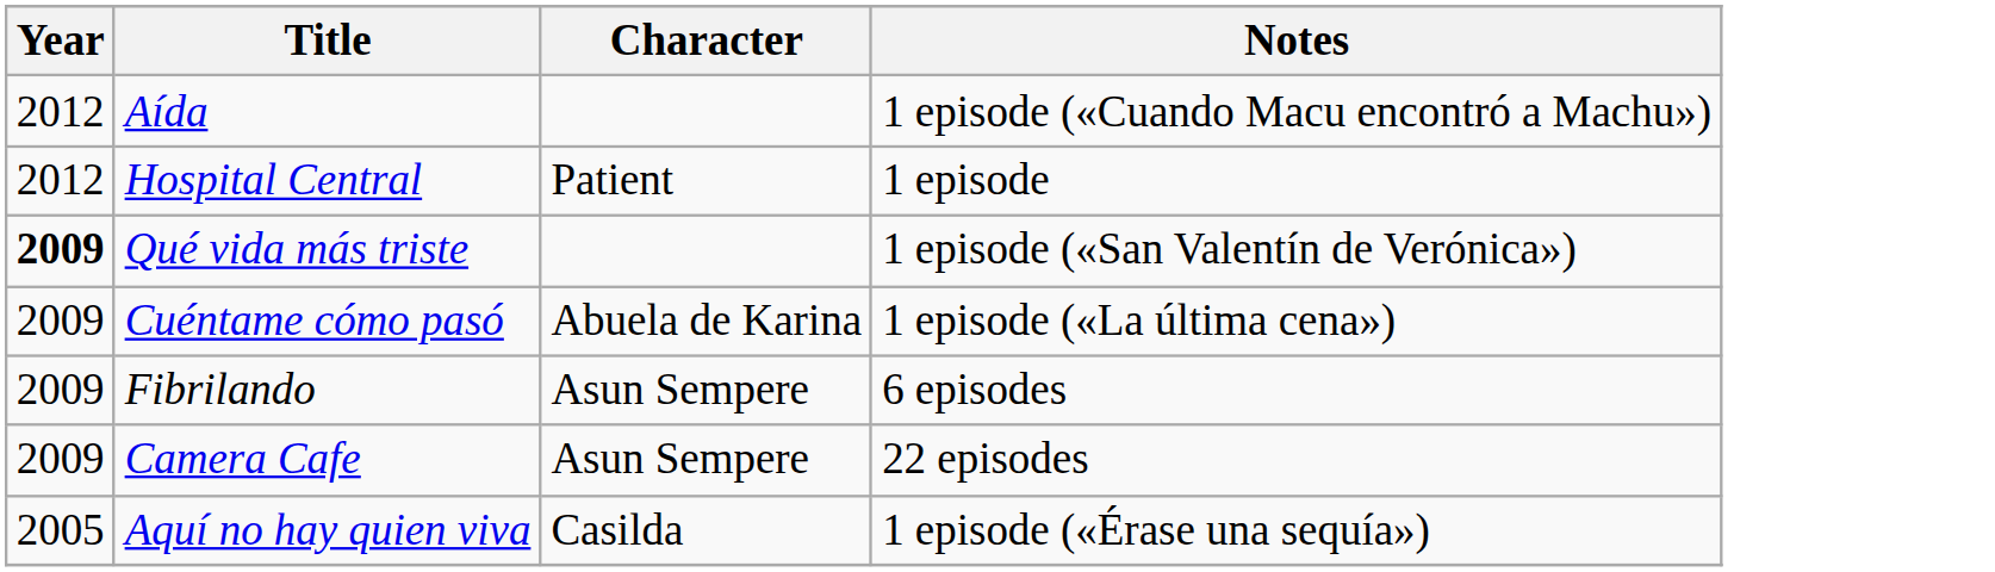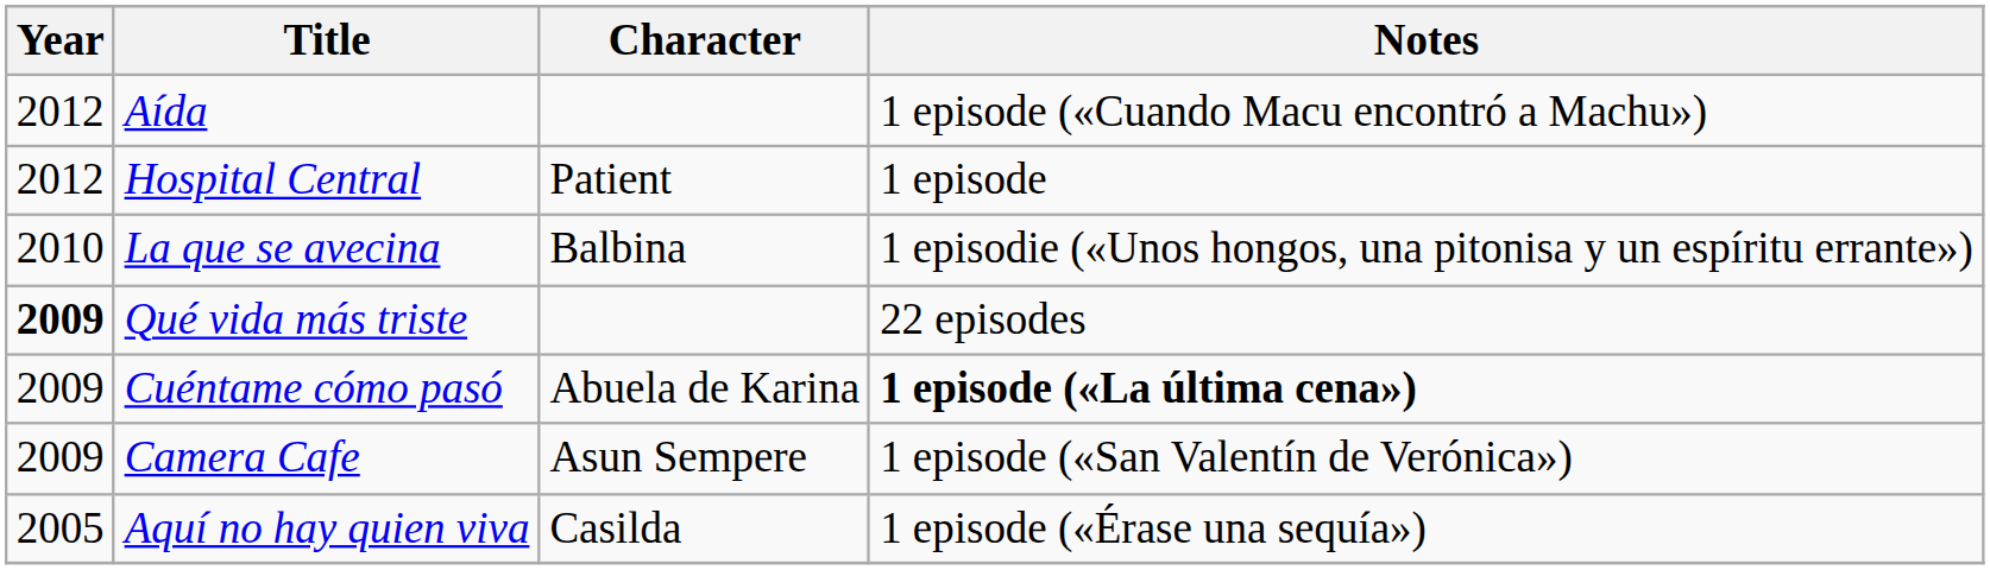 <table class="wikitable">
 <tr>
 </tr>
 <tr>
 <th>Year</th>
 <th>Title</th>
 <th>Character</th>
 <th>Notes</th>
 </tr>
 <tr>
 <td>2012</td>
 <td><em><a href='#'>Aída</a></em></td>
 <td></td>
 <td>1 episode («Cuando Macu encontró a Machu»)</td>
 </tr>
 <tr>
 <td>2012</td>
 <td><em><a href='#'>Hospital Central</a></em></td>
 <td>Patient</td>
 <td>1 episode</td>
 </tr>
 <tr>
+<td>2010</td>
+<td><em><a href='#'>La que se avecina</a></em></td>
+<td>Balbina</td>
+<td>1 episodie («Unos hongos, una pitonisa y un espíritu errante»)</td>
+</tr>
+<tr>
 <td><strong>2009</strong></td>
 <td><em><a href='#'>Qué vida más triste</a></em></td>
 <td></td>
-<td>1 episode («San Valentín de Verónica»)</td>
+<td>22 episodes</td>
 </tr>
 <tr>
 <td>2009</td>
 <td><em><a href='#'>Cuéntame cómo pasó</a></em></td>
 <td>Abuela de Karina</td>
-<td>1 episode («La última cena»)</td>
-</tr>
-<tr>
-<td>2009</td>
-<td><em>Fibrilando</em></td>
-<td>Asun Sempere</td>
-<td>6 episodes</td>
+<td><strong>1 episode («La última cena»)</strong></td>
 </tr>
 <tr>
 <td>2009</td>
 <td><em><a href='#'>Camera Cafe</a></em></td>
 <td>Asun Sempere</td>
-<td>22 episodes</td>
+<td>1 episode («San Valentín de Verónica»)</td>
 </tr>
 <tr>
 <td>2005</td>
 <td><em><a href='#'>Aquí no hay quien viva</a></em></td>
 <td>Casilda</td>
 <td>1 episode («Érase una sequía»)</td>
 </tr>
 <tr>
 </tr>
 </table>
